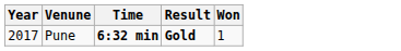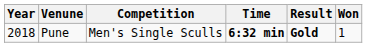 <table class="wikitable">
 <tr>
 <th>Year</th>
 <th>Venune</th>
+<th>Competition</th>
 <th>Time</th>
 <th>Result</th>
 <th>Won</th>
 </tr>
 <tr>
-<td>2017</td>
+<td>2018</td>
 <td>Pune</td>
+<td>Men's Single Sculls</td>
 <td><strong>6:32 min</strong></td>
 <td><strong>Gold</strong></td>
 <td>1</td>
 </tr>
 </table>
